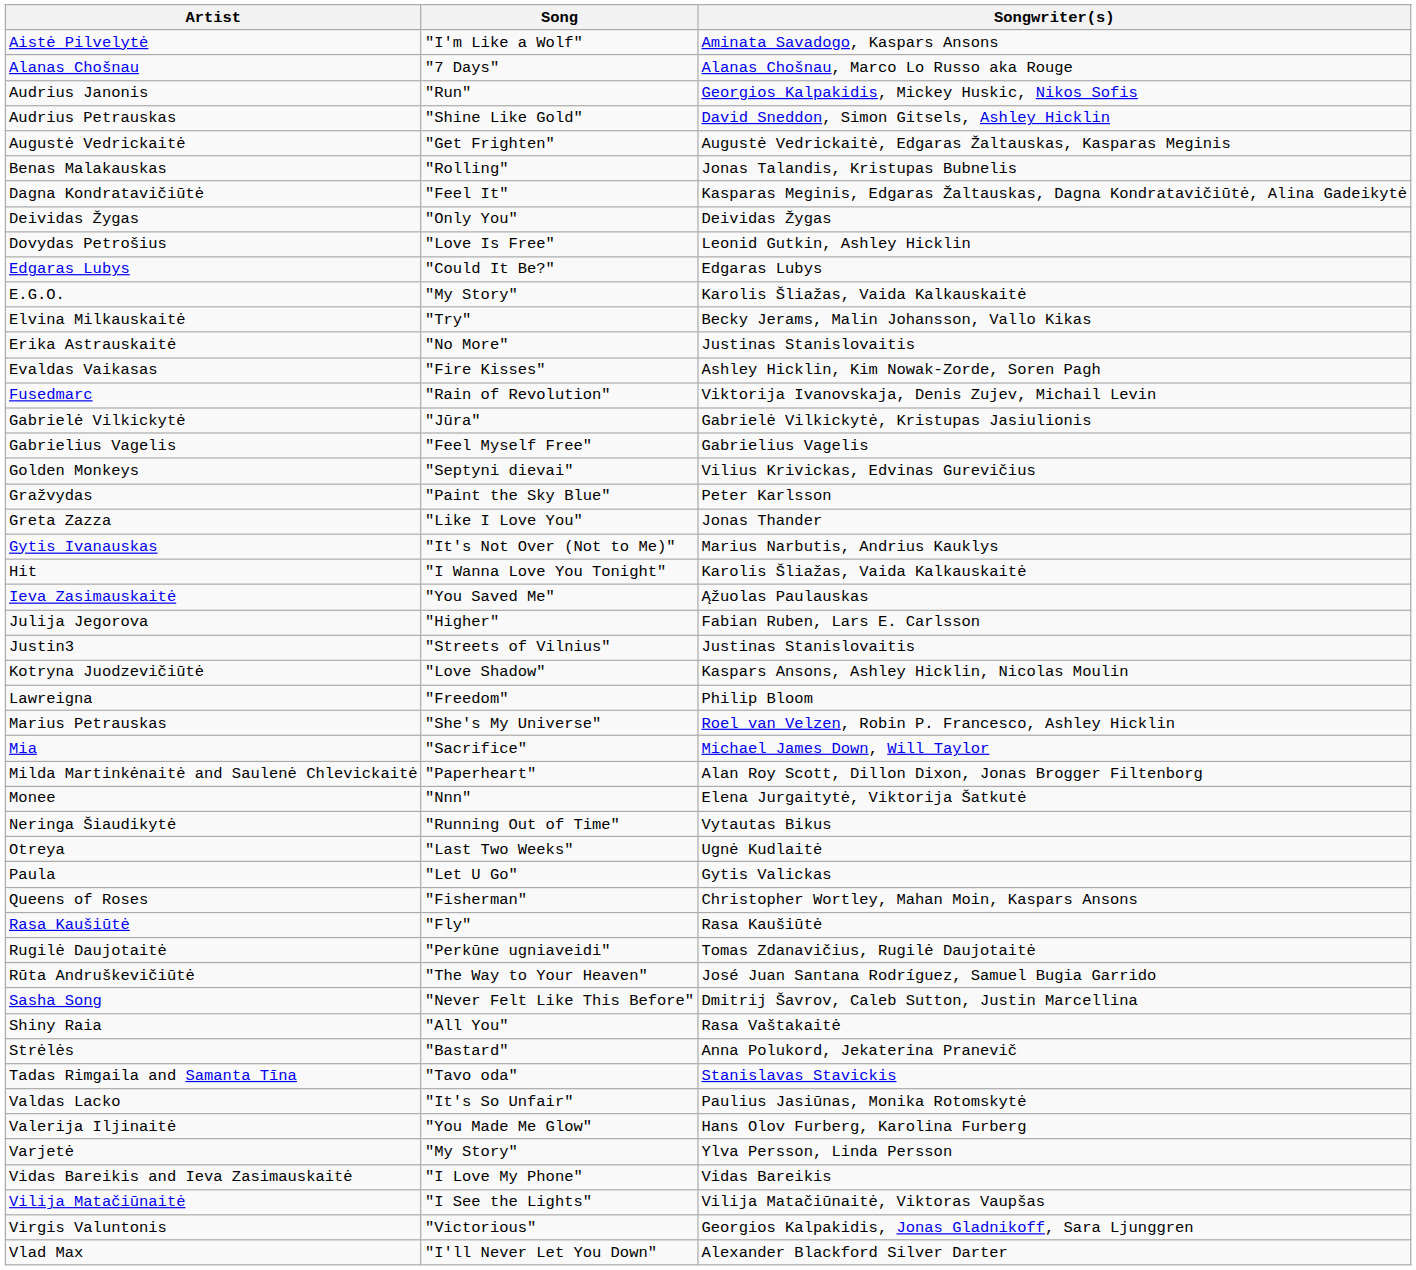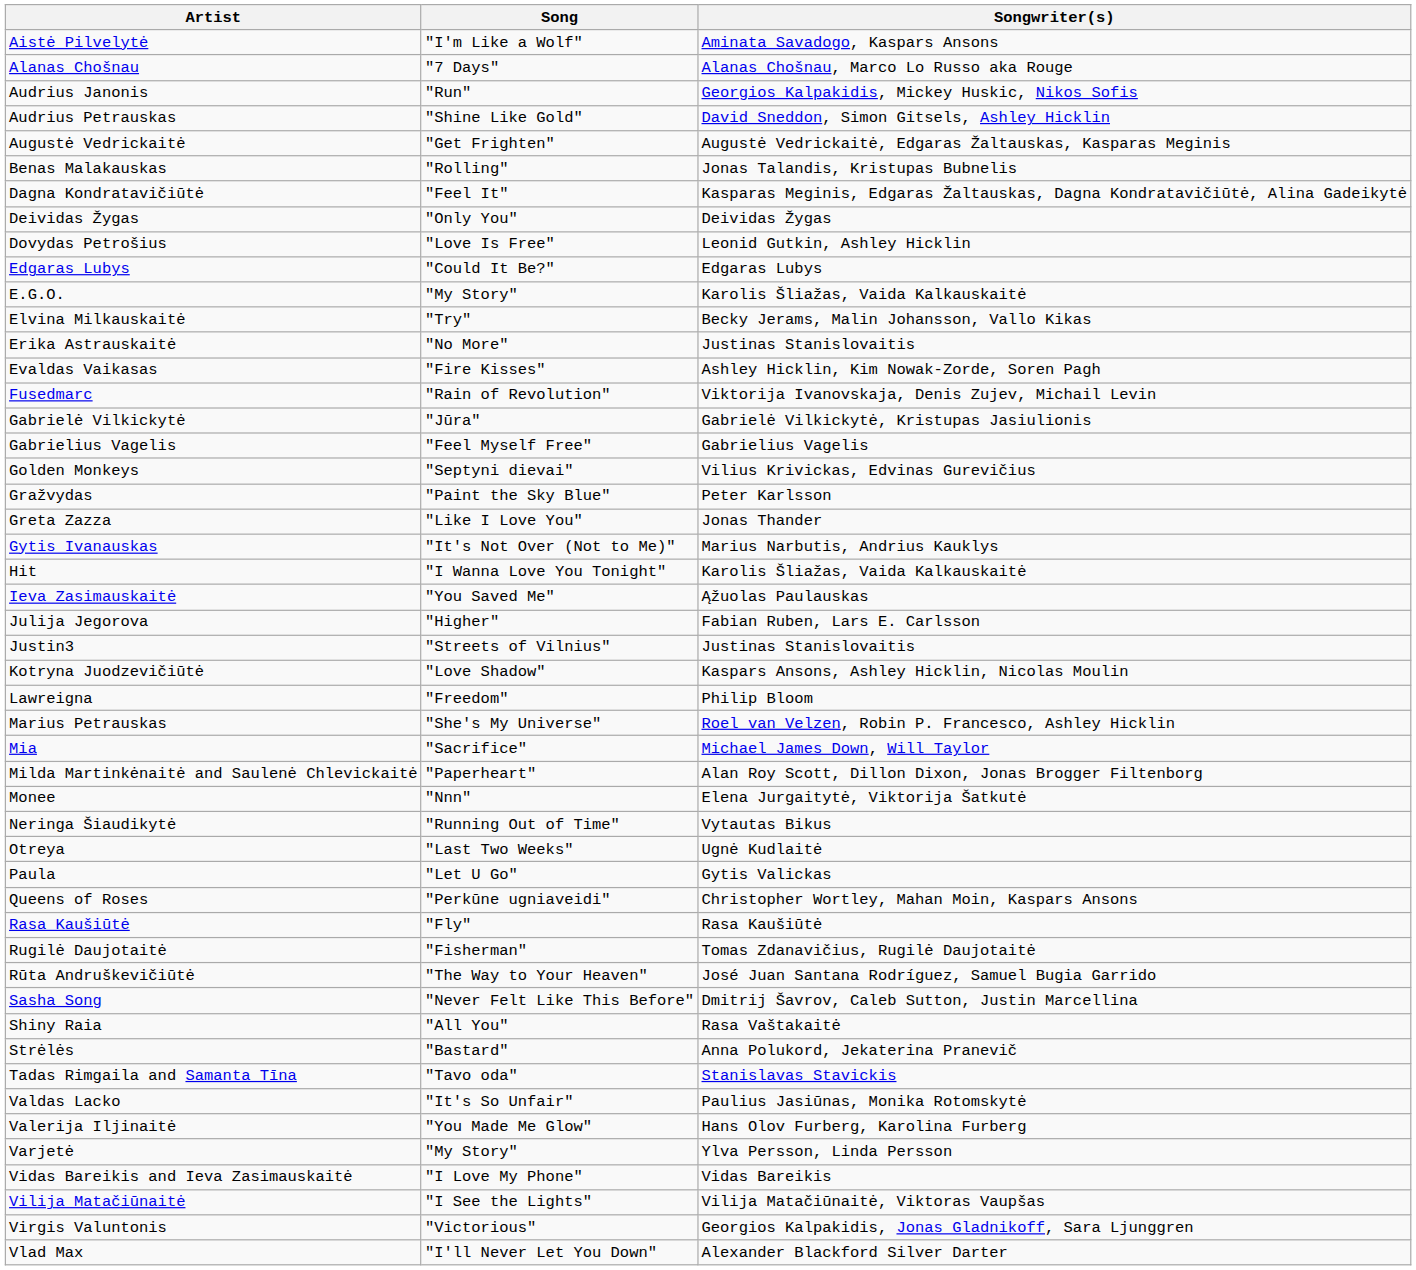 <table class="wikitable sortable mw-collapsible" " style="margin: 1em auto 1em auto">
 <tr>
 <th>Artist</th>
 <th>Song</th>
 <th>Songwriter(s)</th>
 </tr>
 <tr>
 <td><a href='#'>Aistė Pilvelytė</a></td>
 <td>"I'm Like a Wolf"</td>
 <td><a href='#'>Aminata Savadogo</a>, Kaspars Ansons</td>
 </tr>
 <tr>
 <td><a href='#'>Alanas Chošnau</a></td>
 <td>"7 Days"</td>
 <td><a href='#'>Alanas Chošnau</a>, Marco Lo Russo aka Rouge</td>
 </tr>
 <tr>
 <td>Audrius Janonis</td>
 <td>"Run"</td>
 <td><a href='#'>Georgios Kalpakidis</a>, Mickey Huskic, <a href='#'>Nikos Sofis</a></td>
 </tr>
 <tr>
 <td>Audrius Petrauskas</td>
 <td>"Shine Like Gold"</td>
 <td><a href='#'>David Sneddon</a>, Simon Gitsels, <a href='#'>Ashley Hicklin</a></td>
 </tr>
 <tr>
 <td>Augustė Vedrickaitė</td>
 <td>"Get Frighten"</td>
 <td>Augustė Vedrickaitė, Edgaras Žaltauskas, Kasparas Meginis</td>
 </tr>
 <tr>
 <td>Benas Malakauskas</td>
 <td>"Rolling"</td>
 <td>Jonas Talandis, Kristupas Bubnelis</td>
 </tr>
 <tr>
 <td>Dagna Kondratavičiūtė</td>
 <td>"Feel It"</td>
 <td>Kasparas Meginis, Edgaras Žaltauskas, Dagna Kondratavičiūtė, Alina Gadeikytė</td>
 </tr>
 <tr>
 <td>Deividas Žygas</td>
 <td>"Only You"</td>
 <td>Deividas Žygas</td>
 </tr>
 <tr>
 <td>Dovydas Petrošius</td>
 <td>"Love Is Free"</td>
 <td>Leonid Gutkin, Ashley Hicklin</td>
 </tr>
 <tr>
 <td><a href='#'>Edgaras Lubys</a></td>
 <td>"Could It Be?"</td>
 <td>Edgaras Lubys</td>
 </tr>
 <tr>
 <td data-sort-value="EGO">E.G.O.</td>
 <td>"My Story"</td>
 <td>Karolis Šliažas, Vaida Kalkauskaitė</td>
 </tr>
 <tr>
 <td>Elvina Milkauskaitė</td>
 <td>"Try"</td>
 <td>Becky Jerams, Malin Johansson, Vallo Kikas</td>
 </tr>
 <tr>
 <td>Erika Astrauskaitė</td>
 <td>"No More"</td>
 <td>Justinas Stanislovaitis</td>
 </tr>
 <tr>
 <td>Evaldas Vaikasas</td>
 <td>"Fire Kisses"</td>
 <td>Ashley Hicklin, Kim Nowak-Zorde, Soren Pagh</td>
 </tr>
 <tr>
 <td><a href='#'>Fusedmarc</a></td>
 <td>"Rain of Revolution"</td>
 <td>Viktorija Ivanovskaja, Denis Zujev, Michail Levin</td>
 </tr>
 <tr>
 <td>Gabrielė Vilkickytė</td>
 <td>"Jūra"</td>
 <td>Gabrielė Vilkickytė, Kristupas Jasiulionis</td>
 </tr>
 <tr>
 <td>Gabrielius Vagelis</td>
 <td>"Feel Myself Free"</td>
 <td>Gabrielius Vagelis</td>
 </tr>
 <tr>
 <td>Golden Monkeys</td>
 <td>"Septyni dievai"</td>
 <td>Vilius Krivickas, Edvinas Gurevičius</td>
 </tr>
 <tr>
 <td>Gražvydas</td>
 <td>"Paint the Sky Blue"</td>
 <td>Peter Karlsson</td>
 </tr>
 <tr>
 <td>Greta Zazza</td>
 <td>"Like I Love You"</td>
 <td>Jonas Thander</td>
 </tr>
 <tr>
 <td><a href='#'>Gytis Ivanauskas</a></td>
 <td>"It's Not Over (Not to Me)"</td>
 <td>Marius Narbutis, Andrius Kauklys</td>
 </tr>
 <tr>
 <td>Hit</td>
 <td>"I Wanna Love You Tonight"</td>
 <td>Karolis Šliažas, Vaida Kalkauskaitė</td>
 </tr>
 <tr>
 <td><a href='#'>Ieva Zasimauskaitė</a></td>
 <td>"You Saved Me"</td>
 <td>Ąžuolas Paulauskas</td>
 </tr>
 <tr>
 <td>Julija Jegorova</td>
 <td>"Higher"</td>
 <td>Fabian Ruben, Lars E. Carlsson</td>
 </tr>
 <tr>
 <td>Justin3</td>
 <td>"Streets of Vilnius"</td>
 <td>Justinas Stanislovaitis</td>
 </tr>
 <tr>
 <td>Kotryna Juodzevičiūtė</td>
 <td>"Love Shadow"</td>
 <td>Kaspars Ansons, Ashley Hicklin, Nicolas Moulin</td>
 </tr>
 <tr>
 <td>Lawreigna</td>
 <td>"Freedom"</td>
 <td>Philip Bloom</td>
 </tr>
 <tr>
 <td>Marius Petrauskas</td>
 <td>"She's My Universe"</td>
 <td><a href='#'>Roel van Velzen</a>, Robin P. Francesco, Ashley Hicklin</td>
 </tr>
 <tr>
 <td><a href='#'>Mia</a></td>
 <td>"Sacrifice"</td>
 <td><a href='#'>Michael James Down</a>, <a href='#'>Will Taylor</a></td>
 </tr>
 <tr>
 <td>Milda Martinkėnaitė and Saulenė Chlevickaitė</td>
 <td>"Paperheart"</td>
 <td>Alan Roy Scott, Dillon Dixon, Jonas Brogger Filtenborg</td>
 </tr>
 <tr>
 <td>Monee</td>
 <td>"Nnn"</td>
 <td>Elena Jurgaitytė, Viktorija Šatkutė</td>
 </tr>
 <tr>
 <td>Neringa Šiaudikytė</td>
 <td>"Running Out of Time"</td>
 <td>Vytautas Bikus</td>
 </tr>
 <tr>
 <td>Otreya</td>
 <td>"Last Two Weeks"</td>
 <td>Ugnė Kudlaitė</td>
 </tr>
 <tr>
 <td>Paula</td>
 <td>"Let U Go"</td>
 <td>Gytis Valickas</td>
 </tr>
 <tr>
 <td>Queens of Roses</td>
-<td>"Fisherman"</td>
+<td>"Perkūne ugniaveidi"</td>
 <td>Christopher Wortley, Mahan Moin, Kaspars Ansons</td>
 </tr>
 <tr>
 <td><a href='#'>Rasa Kaušiūtė</a></td>
 <td>"Fly"</td>
 <td>Rasa Kaušiūtė</td>
 </tr>
 <tr>
 <td>Rugilė Daujotaitė</td>
-<td>"Perkūne ugniaveidi"</td>
+<td>"Fisherman"</td>
 <td>Tomas Zdanavičius, Rugilė Daujotaitė</td>
 </tr>
 <tr>
 <td>Rūta Andruškevičiūtė</td>
 <td>"The Way to Your Heaven"</td>
 <td>José Juan Santana Rodríguez, Samuel Bugia Garrido</td>
 </tr>
 <tr>
 <td><a href='#'>Sasha Song</a></td>
 <td>"Never Felt Like This Before"</td>
 <td>Dmitrij Šavrov, Caleb Sutton, Justin Marcellina</td>
 </tr>
 <tr>
 <td>Shiny Raia</td>
 <td>"All You"</td>
 <td>Rasa Vaštakaitė</td>
 </tr>
 <tr>
 <td>Strėlės</td>
 <td>"Bastard"</td>
 <td>Anna Polukord, Jekaterina Pranevič</td>
 </tr>
 <tr>
 <td>Tadas Rimgaila and <a href='#'>Samanta Tīna</a></td>
 <td>"Tavo oda"</td>
 <td><a href='#'>Stanislavas Stavickis</a></td>
 </tr>
 <tr>
 <td>Valdas Lacko</td>
 <td>"It's So Unfair"</td>
 <td>Paulius Jasiūnas, Monika Rotomskytė</td>
 </tr>
 <tr>
 <td>Valerija Iljinaitė</td>
 <td>"You Made Me Glow"</td>
 <td>Hans Olov Furberg, Karolina Furberg</td>
 </tr>
 <tr>
 <td>Varjetė</td>
 <td>"My Story"</td>
 <td>Ylva Persson, Linda Persson</td>
 </tr>
 <tr>
 <td>Vidas Bareikis and Ieva Zasimauskaitė</td>
 <td>"I Love My Phone"</td>
 <td>Vidas Bareikis</td>
 </tr>
 <tr>
 <td><a href='#'>Vilija Matačiūnaitė</a></td>
 <td>"I See the Lights"</td>
 <td>Vilija Matačiūnaitė, Viktoras Vaupšas</td>
 </tr>
 <tr>
 <td>Virgis Valuntonis</td>
 <td>"Victorious"</td>
 <td>Georgios Kalpakidis, <a href='#'>Jonas Gladnikoff</a>, Sara Ljunggren</td>
 </tr>
 <tr>
 <td>Vlad Max</td>
 <td>"I'll Never Let You Down"</td>
 <td>Alexander Blackford Silver Darter</td>
 </tr>
 </table>
